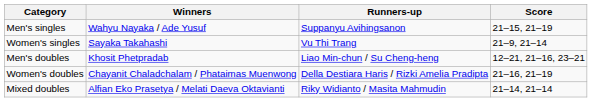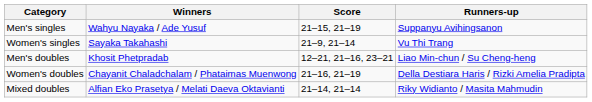 <table class=wikitable style="white-space:nowrap;">
 <tr>
 <th>Category</th>
 <th>Winners</th>
+<th>Score</th>
 <th>Runners-up</th>
-<th>Score</th>
 </tr>
 <tr>
 <td>Men's singles</td>
 <td> <a href='#'>Wahyu Nayaka</a> / <a href='#'>Ade Yusuf</a></td>
+<td>21–15, 21–19</td>
 <td> <a href='#'>Suppanyu Avihingsanon</a></td>
-<td>21–15, 21–19</td>
 </tr>
 <tr>
 <td>Women's singles</td>
 <td> <a href='#'>Sayaka Takahashi</a></td>
+<td>21–9, 21–14</td>
 <td> <a href='#'>Vu Thi Trang</a></td>
-<td>21–9, 21–14</td>
 </tr>
 <tr>
 <td>Men's doubles</td>
 <td> <a href='#'>Khosit Phetpradab</a></td>
+<td>12–21, 21–16, 23–21</td>
 <td> <a href='#'>Liao Min-chun</a> / <a href='#'>Su Cheng-heng</a></td>
-<td>12–21, 21–16, 23–21</td>
 </tr>
 <tr>
 <td>Women's doubles</td>
 <td> <a href='#'>Chayanit Chaladchalam</a> / <a href='#'>Phataimas Muenwong</a></td>
+<td>21–16, 21–19</td>
 <td> <a href='#'>Della Destiara Haris</a> / <a href='#'>Rizki Amelia Pradipta</a></td>
-<td>21–16, 21–19</td>
 </tr>
 <tr>
 <td>Mixed doubles</td>
 <td> <a href='#'>Alfian Eko Prasetya</a> / <a href='#'>Melati Daeva Oktavianti</a></td>
+<td>21–14, 21–14</td>
 <td> <a href='#'>Riky Widianto</a> / <a href='#'>Masita Mahmudin</a></td>
-<td>21–14, 21–14</td>
 </tr>
 </table>
